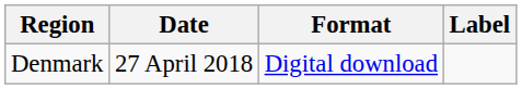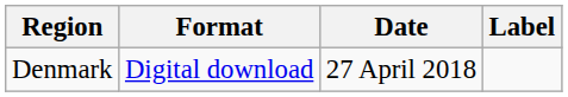 <table class=wikitable>
 <tr>
 <th>Region</th>
+<th>Format</th>
 <th>Date</th>
-<th>Format</th>
 <th>Label</th>
 </tr>
 <tr>
 <td>Denmark</td>
+<td><a href='#'>Digital download</a></td>
 <td>27 April 2018</td>
-<td><a href='#'>Digital download</a></td>
 <td></td>
 </tr>
 </table>
